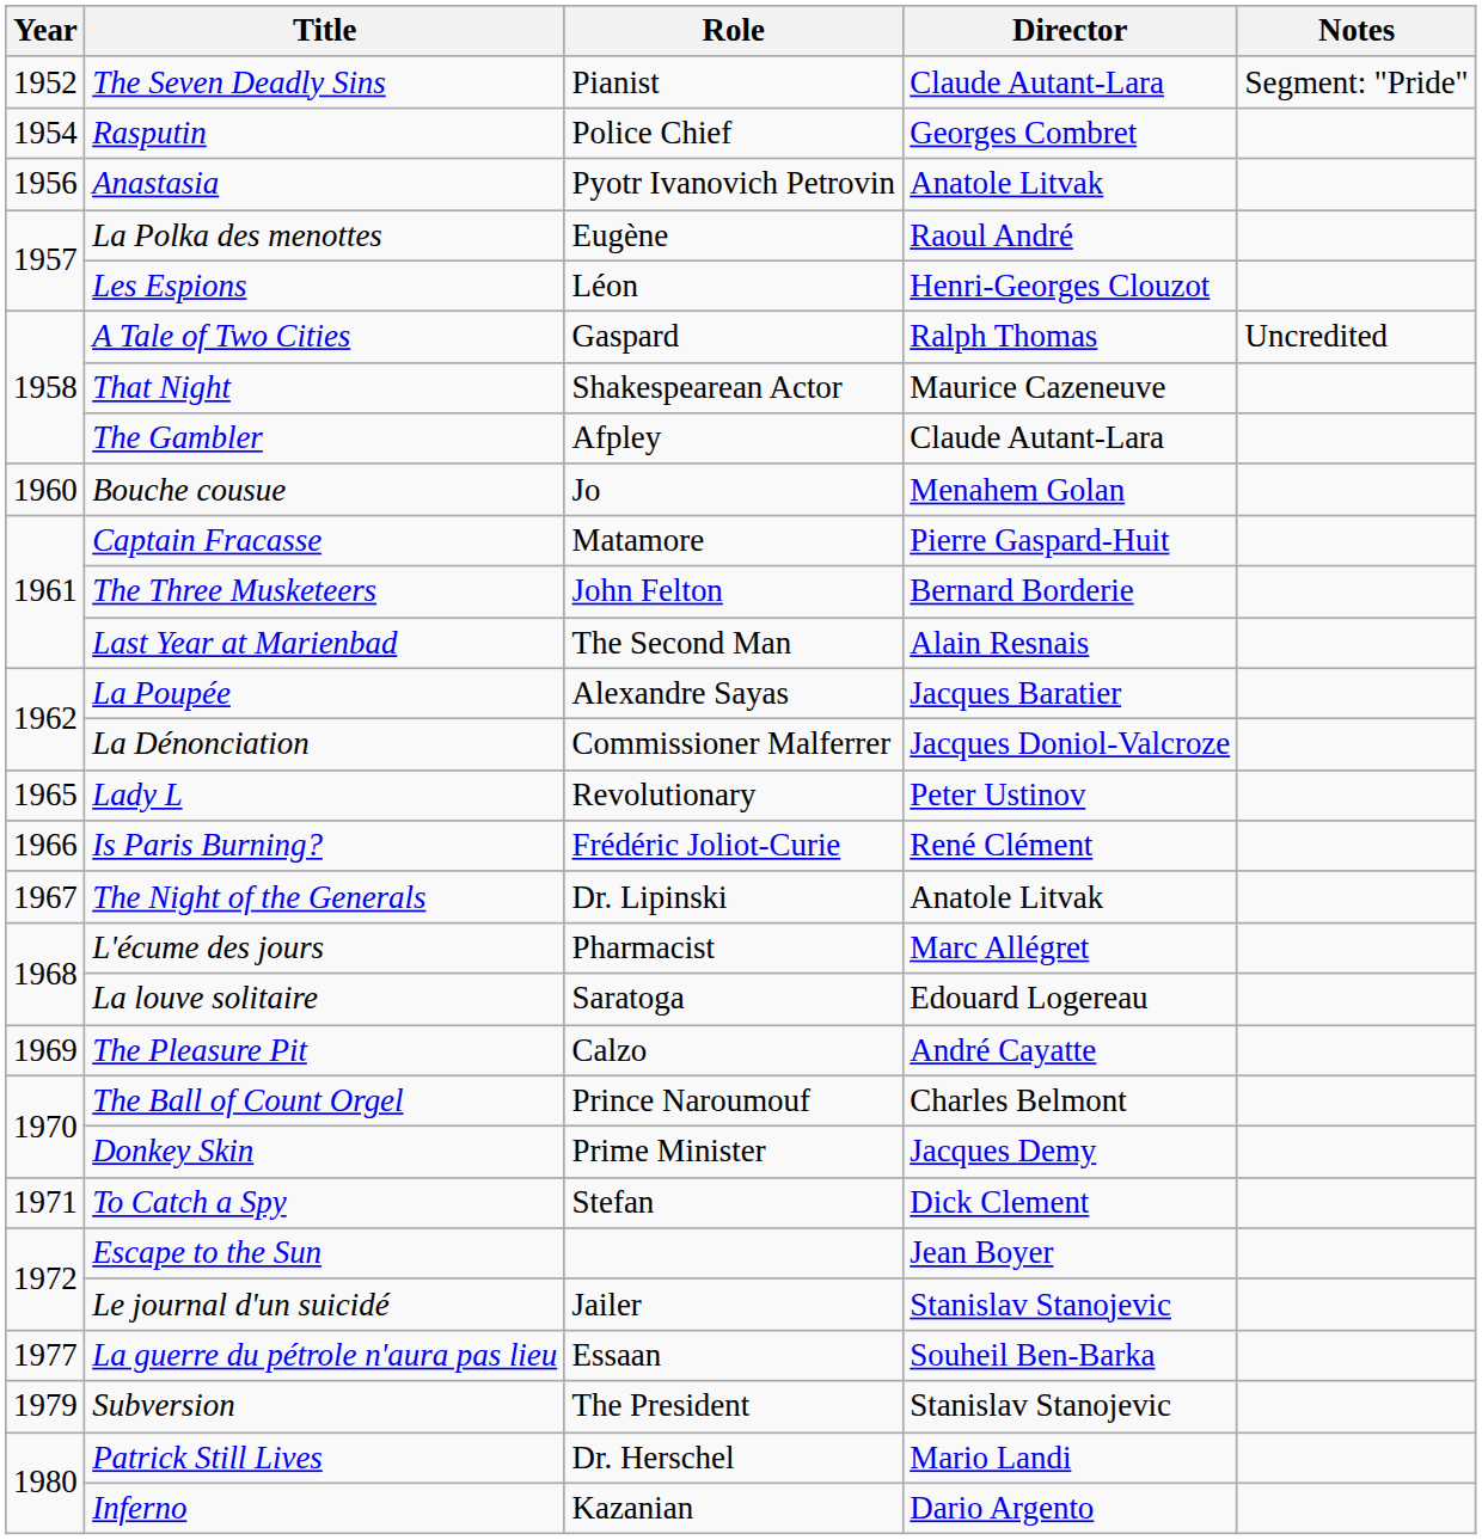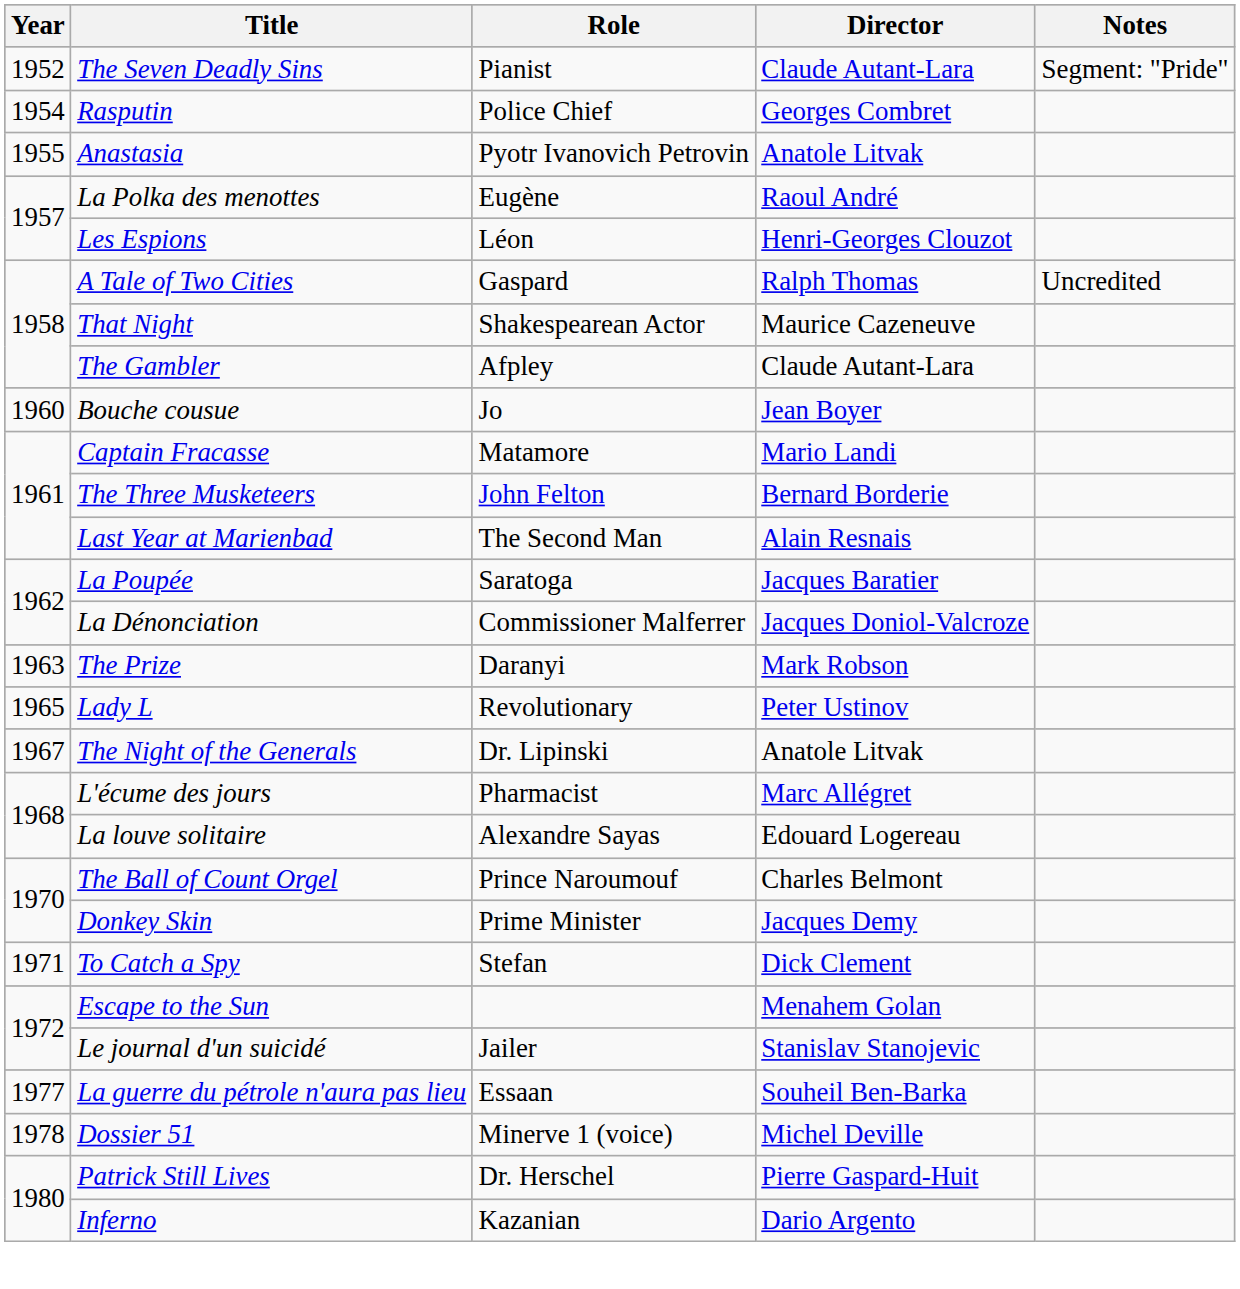 <table class="wikitable">
 <tr>
 <th>Year</th>
 <th>Title</th>
 <th>Role</th>
 <th>Director</th>
 <th>Notes</th>
 </tr>
 <tr>
 <td>1952</td>
 <td><em><a href='#'>The Seven Deadly Sins</a></em></td>
 <td>Pianist</td>
 <td><a href='#'>Claude Autant-Lara</a></td>
 <td>Segment: "Pride"</td>
 </tr>
 <tr>
 <td>1954</td>
 <td><em><a href='#'>Rasputin</a></em></td>
 <td>Police Chief</td>
 <td><a href='#'>Georges Combret</a></td>
 <td></td>
 </tr>
 <tr>
-<td>1956</td>
+<td>1955</td>
 <td><em><a href='#'>Anastasia</a></em></td>
 <td>Pyotr Ivanovich Petrovin</td>
 <td><a href='#'>Anatole Litvak</a></td>
 <td></td>
 </tr>
 <tr>
 <td rowspan="2">1957</td>
 <td><em>La Polka des menottes</em></td>
 <td>Eugène</td>
 <td><a href='#'>Raoul André</a></td>
 <td></td>
 </tr>
 <tr>
 <td><em><a href='#'>Les Espions</a></em></td>
 <td>Léon</td>
 <td><a href='#'>Henri-Georges Clouzot</a></td>
 <td></td>
 </tr>
 <tr>
 <td rowspan="3">1958</td>
 <td><em><a href='#'>A Tale of Two Cities</a></em></td>
 <td>Gaspard</td>
 <td><a href='#'>Ralph Thomas</a></td>
 <td>Uncredited</td>
 </tr>
 <tr>
 <td><a href='#'><em>That Night</em></a></td>
 <td>Shakespearean Actor</td>
 <td>Maurice Cazeneuve</td>
 <td></td>
 </tr>
 <tr>
 <td><a href='#'><em>The Gambler</em></a></td>
 <td>Afpley</td>
 <td>Claude Autant-Lara</td>
 <td></td>
 </tr>
 <tr>
 <td>1960</td>
 <td><em>Bouche cousue</em></td>
 <td>Jo</td>
-<td><a href='#'>Menahem Golan</a></td>
+<td><a href='#'>Jean Boyer</a></td>
 <td></td>
 </tr>
 <tr>
 <td rowspan="3">1961</td>
 <td><em><a href='#'>Captain Fracasse</a></em></td>
 <td>Matamore</td>
-<td><a href='#'>Pierre Gaspard-Huit</a></td>
+<td><a href='#'>Mario Landi</a></td>
 <td></td>
 </tr>
 <tr>
 <td><em><a href='#'>The Three Musketeers</a></em></td>
 <td><a href='#'>John Felton</a></td>
 <td><a href='#'>Bernard Borderie</a></td>
 <td></td>
 </tr>
 <tr>
 <td><em><a href='#'>Last Year at Marienbad</a></em></td>
 <td>The Second Man</td>
 <td><a href='#'>Alain Resnais</a></td>
 <td></td>
 </tr>
 <tr>
 <td rowspan="2">1962</td>
 <td><em><a href='#'>La Poupée</a></em></td>
-<td>Alexandre Sayas</td>
+<td>Saratoga</td>
 <td><a href='#'>Jacques Baratier</a></td>
 <td></td>
 </tr>
 <tr>
 <td><em>La Dénonciation</em></td>
 <td>Commissioner Malferrer</td>
 <td><a href='#'>Jacques Doniol-Valcroze</a></td>
 <td></td>
 </tr>
 <tr>
+<td>1963</td>
+<td><em><a href='#'>The Prize</a></em></td>
+<td>Daranyi</td>
+<td><a href='#'>Mark Robson</a></td>
+<td></td>
+</tr>
+<tr>
 <td>1965</td>
 <td><em><a href='#'>Lady L</a></em></td>
 <td>Revolutionary</td>
 <td><a href='#'>Peter Ustinov</a></td>
-<td></td>
-</tr>
-<tr>
-<td>1966</td>
-<td><a href='#'><em>Is Paris Burning?</em></a></td>
-<td><a href='#'>Frédéric Joliot-Curie</a></td>
-<td><a href='#'>René Clément</a></td>
 <td></td>
 </tr>
 <tr>
 <td>1967</td>
 <td><em><a href='#'>The Night of the Generals</a></em></td>
 <td>Dr. Lipinski</td>
 <td>Anatole Litvak</td>
 <td></td>
 </tr>
 <tr>
 <td rowspan="2">1968</td>
 <td><em>L'écume des jours</em></td>
 <td>Pharmacist</td>
 <td><a href='#'>Marc Allégret</a></td>
 <td></td>
 </tr>
 <tr>
 <td><em>La louve solitaire</em></td>
-<td>Saratoga</td>
+<td>Alexandre Sayas</td>
 <td>Edouard Logereau</td>
-<td></td>
-</tr>
-<tr>
-<td>1969</td>
-<td><em><a href='#'>The Pleasure Pit</a></em></td>
-<td>Calzo</td>
-<td><a href='#'>André Cayatte</a></td>
 <td></td>
 </tr>
 <tr>
 <td rowspan="2">1970</td>
 <td><em><a href='#'>The Ball of Count Orgel</a></em></td>
 <td>Prince Naroumouf</td>
 <td>Charles Belmont</td>
 <td></td>
 </tr>
 <tr>
 <td><a href='#'><em>Donkey Skin</em></a></td>
 <td>Prime Minister</td>
 <td><a href='#'>Jacques Demy</a></td>
 <td></td>
 </tr>
 <tr>
 <td>1971</td>
 <td><em><a href='#'>To Catch a Spy</a></em></td>
 <td>Stefan</td>
 <td><a href='#'>Dick Clement</a></td>
 <td></td>
 </tr>
 <tr>
 <td rowspan="2">1972</td>
 <td><em><a href='#'>Escape to the Sun</a></em></td>
 <td></td>
-<td><a href='#'>Jean Boyer</a></td>
+<td><a href='#'>Menahem Golan</a></td>
 <td></td>
 </tr>
 <tr>
 <td><em>Le journal d'un suicidé</em></td>
 <td>Jailer</td>
 <td><a href='#'>Stanislav Stanojevic</a></td>
 <td></td>
 </tr>
 <tr>
 <td>1977</td>
 <td><em><a href='#'>La guerre du pétrole n'aura pas lieu</a></em></td>
 <td>Essaan</td>
 <td><a href='#'>Souheil Ben-Barka</a></td>
 <td></td>
 </tr>
 <tr>
-<td>1979</td>
-<td><em>Subversion</em></td>
-<td>The President</td>
-<td>Stanislav Stanojevic</td>
+<td>1978</td>
+<td><em><a href='#'>Dossier 51</a></em></td>
+<td>Minerve 1 (voice)</td>
+<td><a href='#'>Michel Deville</a></td>
 <td></td>
 </tr>
 <tr>
 <td rowspan="2">1980</td>
 <td><em><a href='#'>Patrick Still Lives</a></em></td>
 <td>Dr. Herschel</td>
-<td><a href='#'>Mario Landi</a></td>
+<td><a href='#'>Pierre Gaspard-Huit</a></td>
 <td></td>
 </tr>
 <tr>
 <td><em><a href='#'>Inferno</a></em></td>
 <td>Kazanian</td>
 <td><a href='#'>Dario Argento</a></td>
 <td></td>
 </tr>
 </table>
